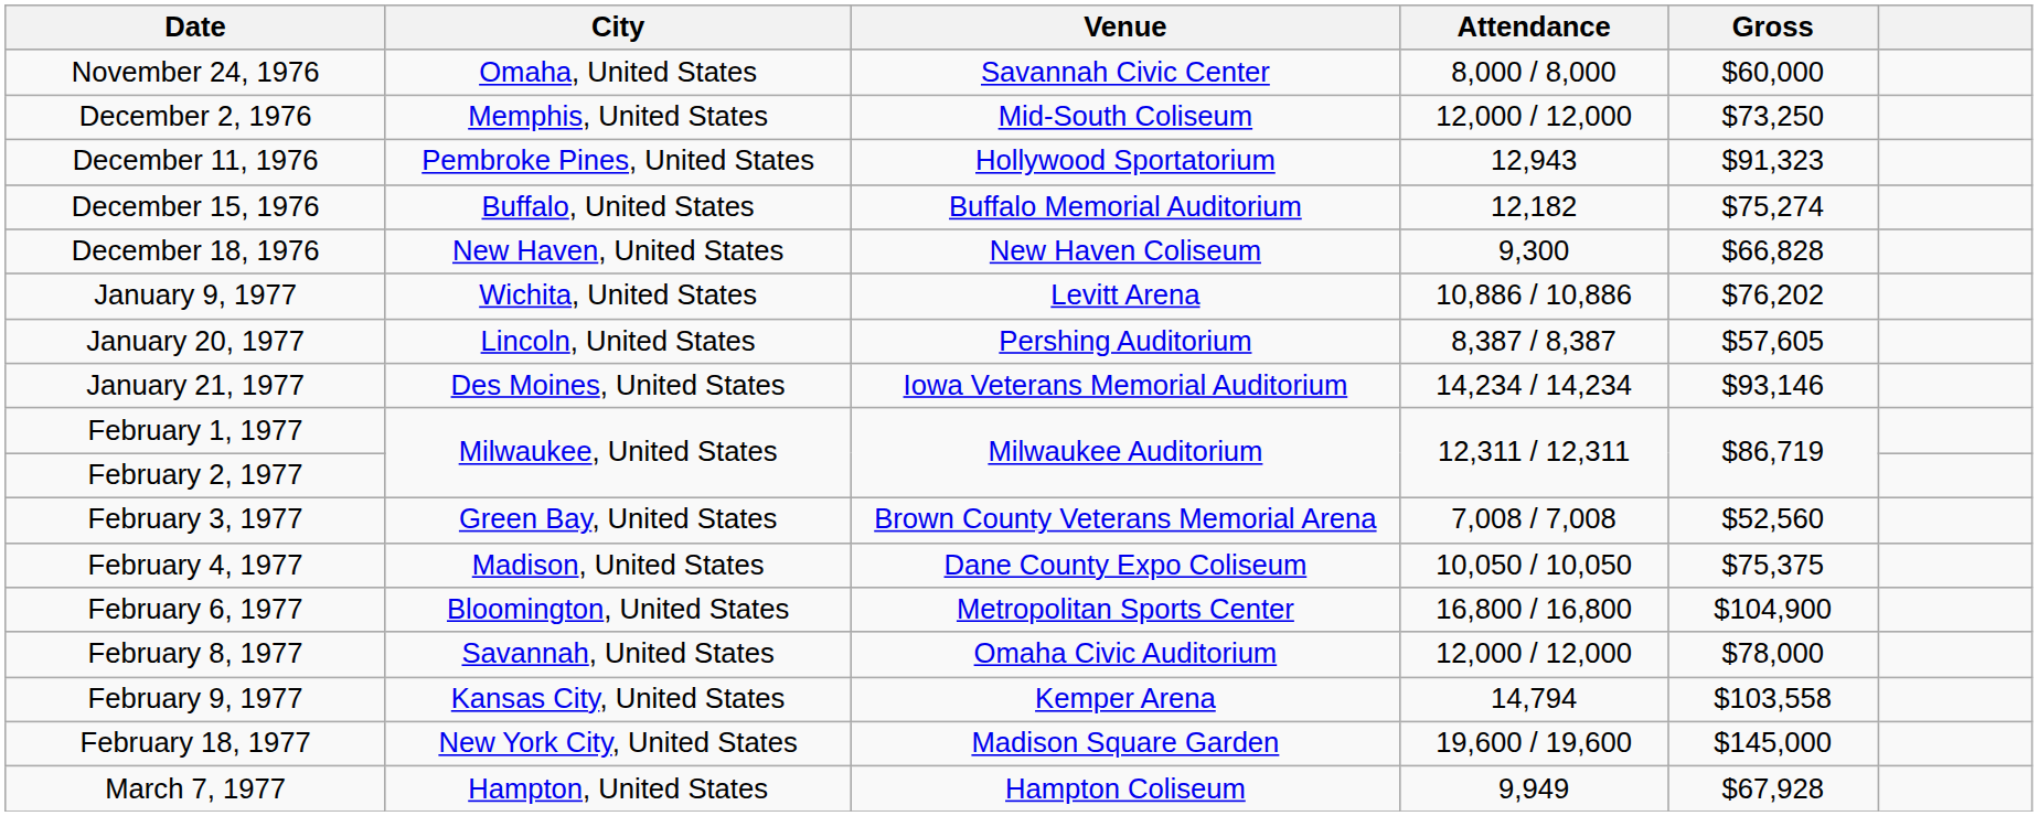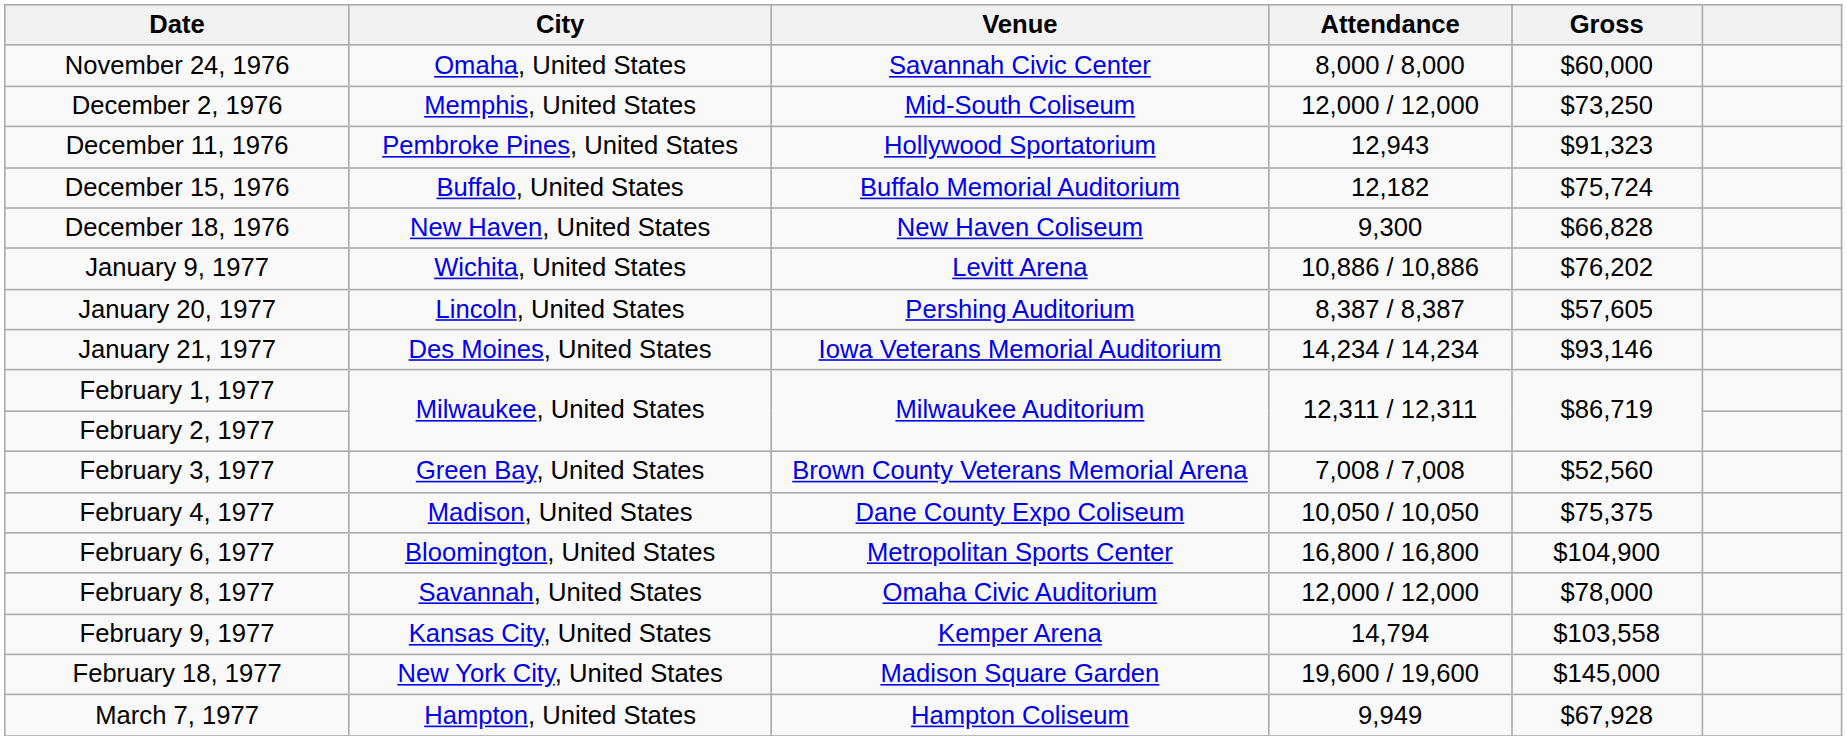 <table class="wikitable plainrowheaders" style="text-align:center;">
 <tr>
 <th scope="col" style="width:13em;">Date</th>
 <th scope="col" style="width:16em;">City</th>
 <th scope="col" style="width:19em;">Venue</th>
 <th scope="col" style="width:9em;">Attendance</th>
 <th scope="col" style="width:7em;">Gross</th>
 <th scope="col" style="width:5em;" class="unsortable"></th>
 </tr>
 <tr>
 <td>November 24, 1976</td>
 <td><a href='#'>Omaha</a>, United States</td>
 <td><a href='#'>Savannah Civic Center</a></td>
 <td>8,000 / 8,000</td>
 <td>$60,000</td>
 <td></td>
 </tr>
 <tr>
 <td>December 2, 1976</td>
 <td><a href='#'>Memphis</a>, United States</td>
 <td><a href='#'>Mid-South Coliseum</a></td>
 <td>12,000 / 12,000</td>
 <td>$73,250</td>
 <td></td>
 </tr>
 <tr>
 <td>December 11, 1976</td>
 <td><a href='#'>Pembroke Pines</a>, United States</td>
 <td><a href='#'>Hollywood Sportatorium</a></td>
 <td>12,943</td>
 <td>$91,323</td>
 <td></td>
 </tr>
 <tr>
 <td>December 15, 1976</td>
 <td><a href='#'>Buffalo</a>, United States</td>
 <td><a href='#'>Buffalo Memorial Auditorium</a></td>
 <td>12,182</td>
-<td>$75,274</td>
+<td>$75,724</td>
 <td></td>
 </tr>
 <tr>
 <td>December 18, 1976</td>
 <td><a href='#'>New Haven</a>, United States</td>
 <td><a href='#'>New Haven Coliseum</a></td>
 <td>9,300</td>
 <td>$66,828</td>
 <td></td>
 </tr>
 <tr>
 <td>January 9, 1977</td>
 <td><a href='#'>Wichita</a>, United States</td>
 <td><a href='#'>Levitt Arena</a></td>
 <td>10,886 / 10,886</td>
 <td>$76,202</td>
 <td></td>
 </tr>
 <tr>
 <td>January 20, 1977</td>
 <td><a href='#'>Lincoln</a>, United States</td>
 <td><a href='#'>Pershing Auditorium</a></td>
 <td>8,387 / 8,387</td>
 <td>$57,605</td>
 <td></td>
 </tr>
 <tr>
 <td>January 21, 1977</td>
 <td><a href='#'>Des Moines</a>, United States</td>
 <td><a href='#'>Iowa Veterans Memorial Auditorium</a></td>
 <td>14,234 / 14,234</td>
 <td>$93,146</td>
 <td></td>
 </tr>
 <tr>
 <td>February 1, 1977</td>
 <td rowspan="2"><a href='#'>Milwaukee</a>, United States</td>
 <td rowspan="2"><a href='#'>Milwaukee Auditorium</a></td>
 <td rowspan="2">12,311 / 12,311</td>
 <td rowspan="2">$86,719</td>
 <td></td>
 </tr>
 <tr>
 <td>February 2, 1977</td>
 <td></td>
 </tr>
 <tr>
 <td>February 3, 1977</td>
 <td><a href='#'>Green Bay</a>, United States</td>
 <td><a href='#'>Brown County Veterans Memorial Arena</a></td>
 <td>7,008 / 7,008</td>
 <td>$52,560</td>
 <td></td>
 </tr>
 <tr>
 <td>February 4, 1977</td>
 <td><a href='#'>Madison</a>, United States</td>
 <td><a href='#'>Dane County Expo Coliseum</a></td>
 <td>10,050 / 10,050</td>
 <td>$75,375</td>
 <td></td>
 </tr>
 <tr>
 <td>February 6, 1977</td>
 <td><a href='#'>Bloomington</a>, United States</td>
 <td><a href='#'>Metropolitan Sports Center</a></td>
 <td>16,800 / 16,800</td>
 <td>$104,900</td>
 <td></td>
 </tr>
 <tr>
 <td>February 8, 1977</td>
 <td><a href='#'>Savannah</a>, United States</td>
 <td><a href='#'>Omaha Civic Auditorium</a></td>
 <td>12,000 / 12,000</td>
 <td>$78,000</td>
 <td></td>
 </tr>
 <tr>
 <td>February 9, 1977</td>
 <td><a href='#'>Kansas City</a>, United States</td>
 <td><a href='#'>Kemper Arena</a></td>
 <td>14,794</td>
 <td>$103,558</td>
 <td></td>
 </tr>
 <tr>
 <td>February 18, 1977</td>
 <td><a href='#'>New York City</a>, United States</td>
 <td><a href='#'>Madison Square Garden</a></td>
 <td>19,600 / 19,600</td>
 <td>$145,000</td>
 <td></td>
 </tr>
 <tr>
 <td>March 7, 1977</td>
 <td><a href='#'>Hampton</a>, United States</td>
 <td><a href='#'>Hampton Coliseum</a></td>
 <td>9,949</td>
 <td>$67,928</td>
 <td></td>
 </tr>
 </table>
